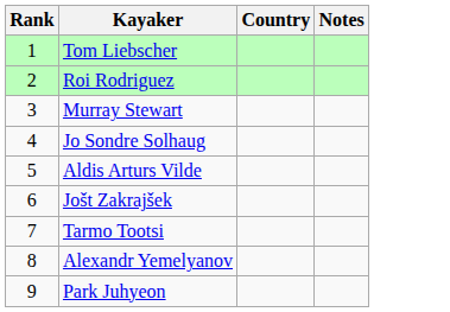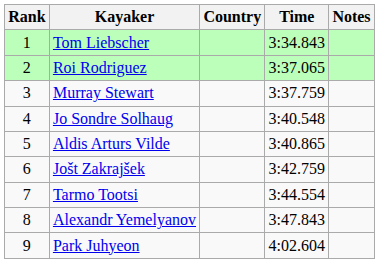 <table class="wikitable" style="text-align:center">
 <tr>
 <th>Rank</th>
 <th>Kayaker</th>
 <th>Country</th>
+<th>Time</th>
 <th>Notes</th>
 </tr>
 <tr bgcolor=bbffbb>
 <td>1</td>
 <td align="left"><a href='#'>Tom Liebscher</a></td>
 <td align="left"></td>
+<td>3:34.843</td>
 <td></td>
 </tr>
 <tr bgcolor=bbffbb>
 <td>2</td>
 <td align="left"><a href='#'>Roi Rodriguez</a></td>
 <td align="left"></td>
+<td>3:37.065</td>
 <td></td>
 </tr>
 <tr>
 <td>3</td>
 <td align="left"><a href='#'>Murray Stewart</a></td>
 <td align="left"></td>
+<td>3:37.759</td>
 <td></td>
 </tr>
 <tr>
 <td>4</td>
 <td align="left"><a href='#'>Jo Sondre Solhaug</a></td>
 <td align="left"></td>
+<td>3:40.548</td>
 <td></td>
 </tr>
 <tr>
 <td>5</td>
 <td align="left"><a href='#'>Aldis Arturs Vilde</a></td>
 <td align="left"></td>
+<td>3:40.865</td>
 <td></td>
 </tr>
 <tr>
 <td>6</td>
 <td align="left"><a href='#'>Jošt Zakrajšek</a></td>
 <td align="left"></td>
+<td>3:42.759</td>
 <td></td>
 </tr>
 <tr>
 <td>7</td>
 <td align="left"><a href='#'>Tarmo Tootsi</a></td>
 <td align="left"></td>
+<td>3:44.554</td>
 <td></td>
 </tr>
 <tr>
 <td>8</td>
 <td align="left"><a href='#'>Alexandr Yemelyanov</a></td>
 <td align="left"></td>
+<td>3:47.843</td>
 <td></td>
 </tr>
 <tr>
 <td>9</td>
 <td align="left"><a href='#'>Park Juhyeon</a></td>
 <td align="left"></td>
+<td>4:02.604</td>
 <td></td>
 </tr>
 </table>
